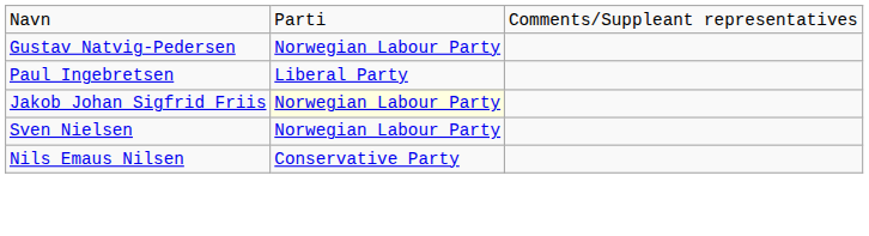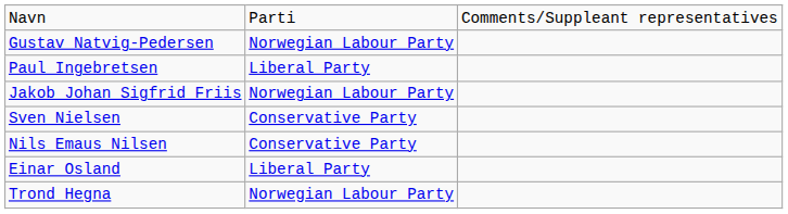 <table class="wikitable">
 <tr>
 <td>Navn</td>
 <td>Parti</td>
 <td>Comments/Suppleant representatives</td>
 </tr>
 <tr>
 <td><a href='#'>Gustav Natvig-Pedersen</a></td>
 <td><a href='#'>Norwegian Labour Party</a></td>
 <td></td>
 </tr>
 <tr>
 <td><a href='#'>Paul Ingebretsen</a></td>
 <td><a href='#'>Liberal Party</a></td>
 <td></td>
 </tr>
 <tr>
 <td><a href='#'>Jakob Johan Sigfrid Friis</a></td>
-<td style="background: lightyellow;"><a href='#'>Norwegian Labour Party</a></td>
+<td><a href='#'>Norwegian Labour Party</a></td>
 <td></td>
 </tr>
 <tr>
 <td><a href='#'>Sven Nielsen</a></td>
-<td><a href='#'>Norwegian Labour Party</a></td>
+<td><a href='#'>Conservative Party</a></td>
 <td></td>
 </tr>
 <tr>
 <td><a href='#'>Nils Emaus Nilsen</a></td>
 <td><a href='#'>Conservative Party</a></td>
 <td></td>
 </tr>
+<tr>
+<td><a href='#'>Einar Osland</a></td>
+<td><a href='#'>Liberal Party</a></td>
+<td></td>
+</tr>
+<tr>
+<td><a href='#'>Trond Hegna</a></td>
+<td><a href='#'>Norwegian Labour Party</a></td>
+<td></td>
+</tr>
 </table>
